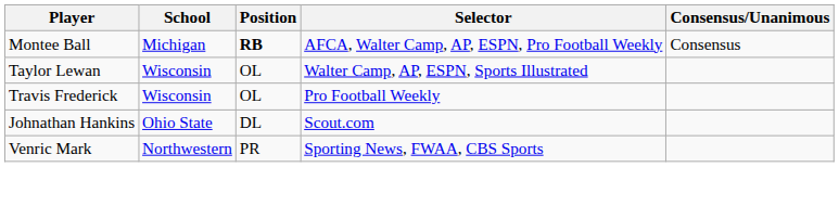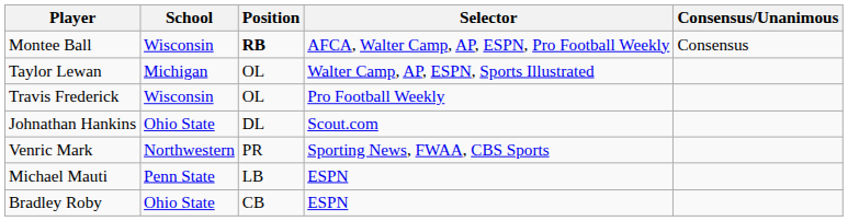 <table class="wikitable">
 <tr>
 <th>Player</th>
 <th>School</th>
 <th>Position</th>
 <th>Selector</th>
 <th>Consensus/Unanimous</th>
 </tr>
 <tr>
 <td>Montee Ball</td>
-<td><a href='#'>Michigan</a></td>
+<td><a href='#'>Wisconsin</a></td>
 <td><strong>RB</strong></td>
 <td><a href='#'>AFCA</a>, <a href='#'>Walter Camp</a>, <a href='#'>AP</a>, <a href='#'>ESPN</a>, <a href='#'>Pro Football Weekly</a></td>
 <td>Consensus</td>
 </tr>
 <tr>
 <td>Taylor Lewan</td>
-<td><a href='#'>Wisconsin</a></td>
+<td><a href='#'>Michigan</a></td>
 <td>OL</td>
 <td><a href='#'>Walter Camp</a>, <a href='#'>AP</a>, <a href='#'>ESPN</a>, <a href='#'>Sports Illustrated</a></td>
 <td> </td>
 </tr>
 <tr>
 <td>Travis Frederick</td>
 <td><a href='#'>Wisconsin</a></td>
 <td>OL</td>
 <td><a href='#'>Pro Football Weekly</a></td>
 <td> </td>
 </tr>
 <tr>
 <td>Johnathan Hankins</td>
 <td><a href='#'>Ohio State</a></td>
 <td>DL</td>
 <td><a href='#'>Scout.com</a></td>
 <td> </td>
 </tr>
 <tr>
 <td>Venric Mark</td>
 <td><a href='#'>Northwestern</a></td>
 <td>PR</td>
 <td><a href='#'>Sporting News</a>, <a href='#'>FWAA</a>, <a href='#'>CBS Sports</a></td>
 <td> </td>
 </tr>
+<tr>
+<td>Michael Mauti</td>
+<td><a href='#'>Penn State</a></td>
+<td>LB</td>
+<td><a href='#'>ESPN</a></td>
+<td> </td>
+</tr>
+<tr>
+<td>Bradley Roby</td>
+<td><a href='#'>Ohio State</a></td>
+<td>CB</td>
+<td><a href='#'>ESPN</a></td>
+<td> </td>
+</tr>
 </table>
